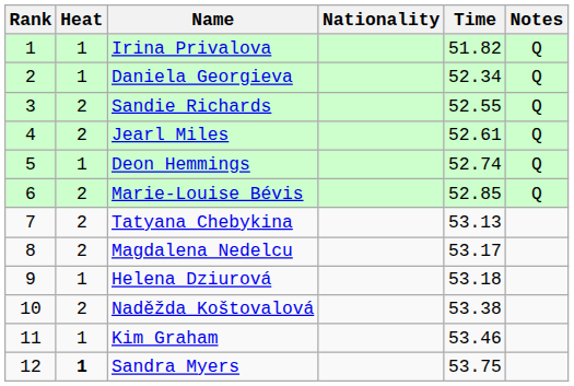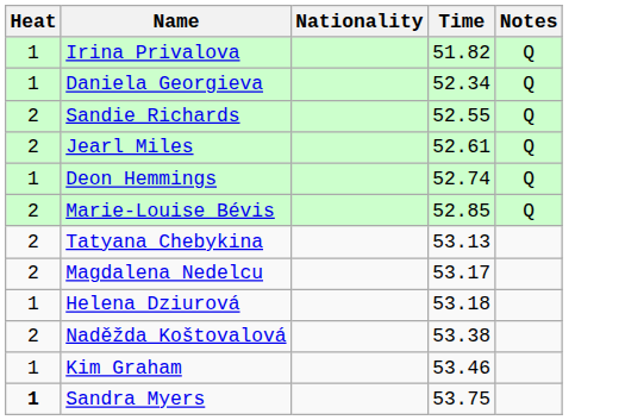 <table class="wikitable sortable" style="text-align:center">
 <tr>
-<th>Rank</th>
 <th>Heat</th>
 <th>Name</th>
 <th>Nationality</th>
 <th>Time</th>
 <th>Notes</th>
 </tr>
 <tr bgcolor=ccffcc>
 <td>1</td>
-<td>1</td>
 <td align="left"><a href='#'>Irina Privalova</a></td>
 <td align=left></td>
 <td>51.82</td>
 <td>Q</td>
 </tr>
 <tr bgcolor=ccffcc>
-<td>2</td>
 <td>1</td>
 <td align="left"><a href='#'>Daniela Georgieva</a></td>
 <td align=left></td>
 <td>52.34</td>
 <td>Q</td>
 </tr>
 <tr bgcolor=ccffcc>
-<td>3</td>
 <td>2</td>
 <td align="left"><a href='#'>Sandie Richards</a></td>
 <td align=left></td>
 <td>52.55</td>
 <td>Q</td>
 </tr>
 <tr bgcolor=ccffcc>
-<td>4</td>
 <td>2</td>
 <td align="left"><a href='#'>Jearl Miles</a></td>
 <td align=left></td>
 <td>52.61</td>
 <td>Q</td>
 </tr>
 <tr bgcolor=ccffcc>
-<td>5</td>
 <td>1</td>
 <td align="left"><a href='#'>Deon Hemmings</a></td>
 <td align=left></td>
 <td>52.74</td>
 <td>Q</td>
 </tr>
 <tr bgcolor=ccffcc>
-<td>6</td>
 <td>2</td>
 <td align="left"><a href='#'>Marie-Louise Bévis</a></td>
 <td align=left></td>
 <td>52.85</td>
 <td>Q</td>
 </tr>
 <tr>
-<td>7</td>
 <td>2</td>
 <td align="left"><a href='#'>Tatyana Chebykina</a></td>
 <td align=left></td>
 <td>53.13</td>
 <td></td>
 </tr>
 <tr>
-<td>8</td>
 <td>2</td>
 <td align="left"><a href='#'>Magdalena Nedelcu</a></td>
 <td align=left></td>
 <td>53.17</td>
 <td></td>
 </tr>
 <tr>
-<td>9</td>
 <td>1</td>
 <td align="left"><a href='#'>Helena Dziurová</a></td>
 <td align=left></td>
 <td>53.18</td>
 <td></td>
 </tr>
 <tr>
-<td>10</td>
 <td>2</td>
 <td align="left"><a href='#'>Naděžda Koštovalová</a></td>
 <td align=left></td>
 <td>53.38</td>
 <td></td>
 </tr>
 <tr>
-<td>11</td>
 <td>1</td>
 <td align="left"><a href='#'>Kim Graham</a></td>
 <td align=left></td>
 <td>53.46</td>
 <td></td>
 </tr>
 <tr>
-<td>12</td>
 <td><strong>1</strong></td>
 <td align="left"><a href='#'>Sandra Myers</a></td>
 <td align=left></td>
 <td>53.75</td>
 <td></td>
 </tr>
 </table>
